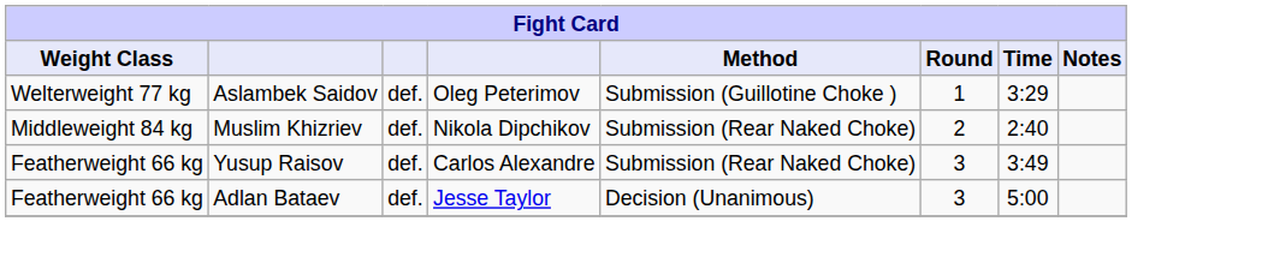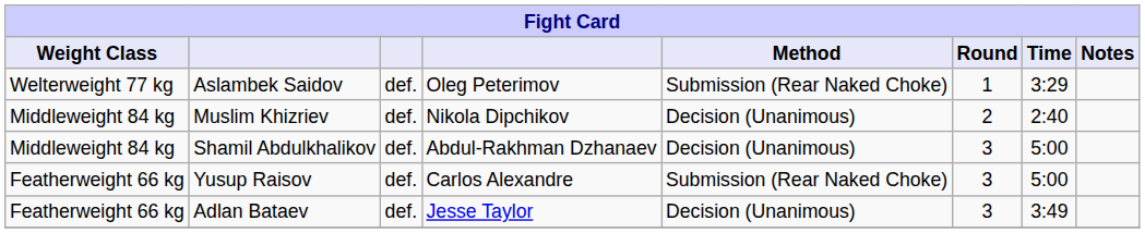 <table class="wikitable" style="font-size: 80%;">
 <tr>
 <th colspan="8" style="background-color: #ccf; color: #000080; text-align: center;"><strong>Fight Card</strong></th>
 </tr>
 <tr>
 <th colspan="1" style="background-color: #E6E8FA; color: #000000; text-align: center;">Weight Class</th>
 <th colspan="1" style="background-color: #E6E8FA; color: #000000; text-align: center;"></th>
 <th colspan="1" style="background-color: #E6E8FA; color: #000000; text-align: center;"></th>
 <th colspan="1" style="background-color: #E6E8FA; color: #000000; text-align: center;"></th>
 <th colspan="1" style="background-color: #E6E8FA; color: #000000; text-align: center;">Method</th>
 <th colspan="1" style="background-color: #E6E8FA; color: #000000; text-align: center;">Round</th>
 <th colspan="1" style="background-color: #E6E8FA; color: #000000; text-align: center;">Time</th>
 <th colspan="1" style="background-color: #E6E8FA; color: #000000; text-align: center;">Notes</th>
 </tr>
 <tr>
 <td>Welterweight 77 kg</td>
 <td> Aslambek Saidov</td>
 <td>def.</td>
 <td> Oleg Peterimov</td>
-<td>Submission (Guillotine Choke )</td>
+<td>Submission (Rear Naked Choke)</td>
 <td align=center>1</td>
 <td align=center>3:29</td>
 <td></td>
 </tr>
 <tr>
 <td>Middleweight 84 kg</td>
 <td> Muslim Khizriev</td>
 <td>def.</td>
 <td> Nikola Dipchikov</td>
-<td>Submission (Rear Naked Choke)</td>
+<td>Decision (Unanimous)</td>
 <td align=center>2</td>
 <td align=center>2:40</td>
+<td></td>
+</tr>
+<tr>
+<td>Middleweight 84 kg</td>
+<td> Shamil Abdulkhalikov</td>
+<td>def.</td>
+<td> Abdul-Rakhman Dzhanaev</td>
+<td>Decision (Unanimous)</td>
+<td align=center>3</td>
+<td align=center>5:00</td>
 <td></td>
 </tr>
 <tr>
 <td>Featherweight 66 kg</td>
 <td> Yusup Raisov</td>
 <td>def.</td>
 <td> Carlos Alexandre</td>
 <td>Submission (Rear Naked Choke)</td>
 <td align=center>3</td>
-<td align=center>3:49</td>
+<td align=center>5:00</td>
 <td></td>
 </tr>
 <tr>
 <td>Featherweight 66 kg</td>
 <td> Adlan Bataev</td>
 <td>def.</td>
 <td> <a href='#'>Jesse Taylor</a></td>
 <td>Decision (Unanimous)</td>
 <td align=center>3</td>
-<td align=center>5:00</td>
+<td align=center>3:49</td>
 <td></td>
 </tr>
 <tr>
 </tr>
 </table>
